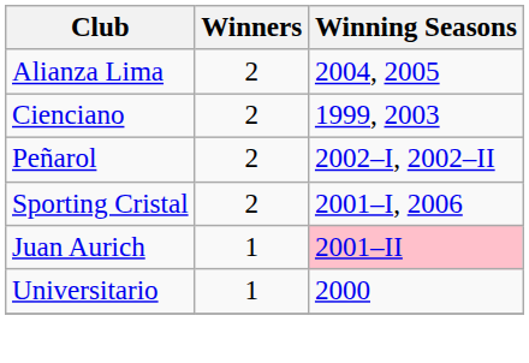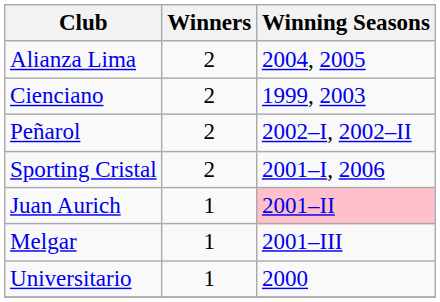 <table class="sortable wikitable">
 <tr>
 <th>Club</th>
 <th>Winners</th>
 <th class="unsortable">Winning Seasons</th>
 </tr>
 <tr>
 <td> <a href='#'>Alianza Lima</a></td>
 <td align=center>2</td>
 <td><a href='#'>2004</a>, <a href='#'>2005</a></td>
 </tr>
 <tr>
 <td> <a href='#'>Cienciano</a></td>
 <td align=center>2</td>
 <td><a href='#'>1999</a>, <a href='#'>2003</a></td>
 </tr>
 <tr>
 <td> <a href='#'>Peñarol</a></td>
 <td align=center>2</td>
 <td><a href='#'>2002–I</a>, <a href='#'>2002–II</a></td>
 </tr>
 <tr>
 <td> <a href='#'>Sporting Cristal</a></td>
 <td align=center>2</td>
 <td><a href='#'>2001–I</a>, <a href='#'>2006</a></td>
 </tr>
 <tr>
 <td> <a href='#'>Juan Aurich</a></td>
 <td align=center>1</td>
 <td style="background: pink;"><a href='#'>2001–II</a></td>
 </tr>
 <tr>
+<td> <a href='#'>Melgar</a></td>
+<td align=center>1</td>
+<td><a href='#'>2001–III</a></td>
+</tr>
+<tr>
 <td> <a href='#'>Universitario</a></td>
 <td align=center>1</td>
 <td><a href='#'>2000</a></td>
 </tr>
 <tr>
 </tr>
 </table>
